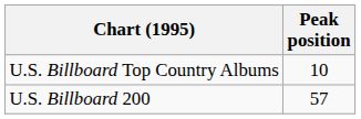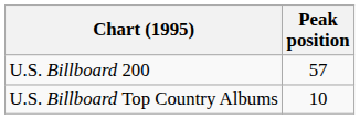 <table class="wikitable">
 <tr>
 <th>Chart (1995)</th>
 <th>Peak<br>position</th>
 </tr>
 <tr>
+<td>U.S. <em>Billboard</em> 200</td>
+<td style="text-align:center;">57</td>
+</tr>
+<tr>
 <td>U.S. <em>Billboard</em> Top Country Albums</td>
 <td style="text-align:center;">10</td>
 </tr>
-<tr>
-<td>U.S. <em>Billboard</em> 200</td>
-<td style="text-align:center;">57</td>
-</tr>
 </table>
